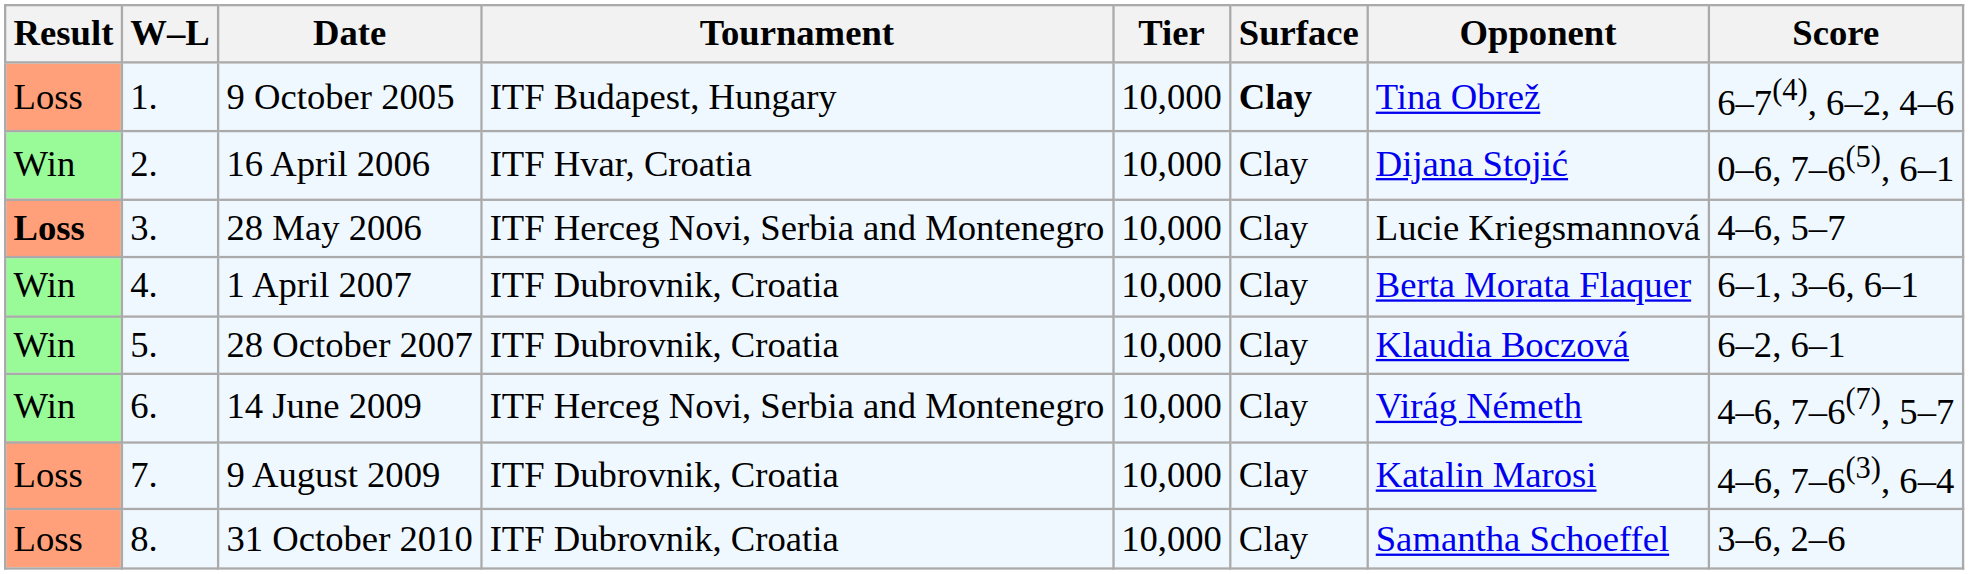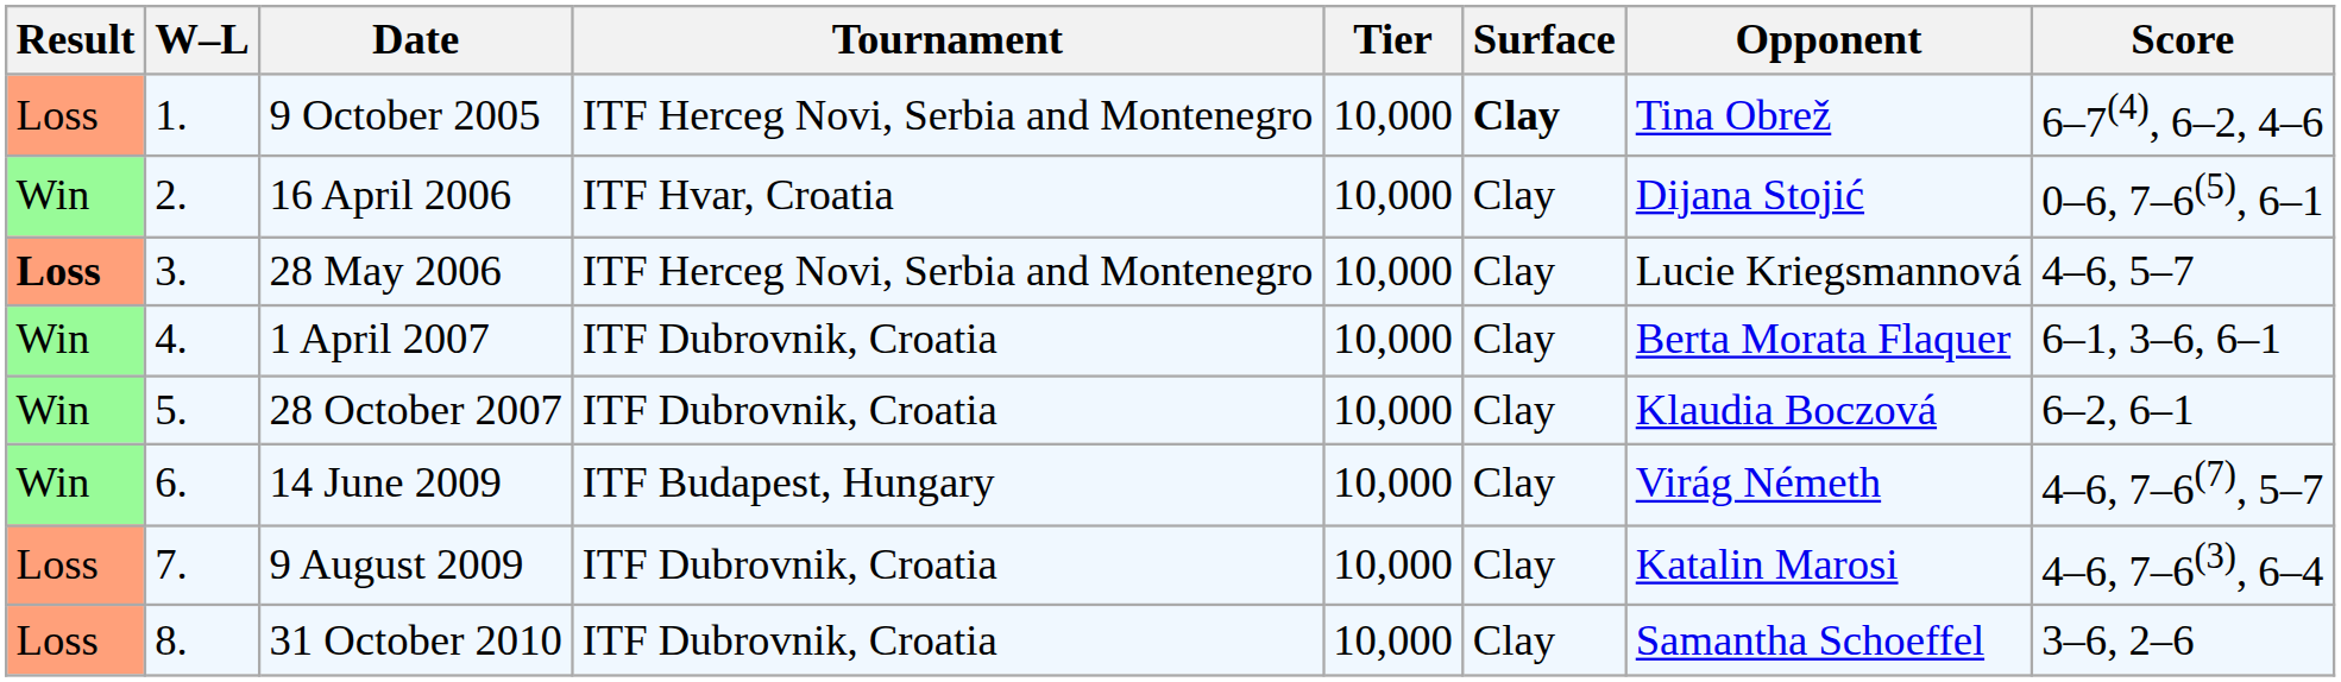 <table class="sortable wikitable">
 <tr>
 <th>Result</th>
 <th class="unsortable">W–L</th>
 <th>Date</th>
 <th>Tournament</th>
 <th>Tier</th>
 <th>Surface</th>
 <th>Opponent</th>
 <th class="unsortable">Score</th>
 </tr>
 <tr style="background:#f0f8ff;">
 <td style="background:#ffa07a;">Loss</td>
 <td>1.</td>
 <td>9 October 2005</td>
-<td>ITF Budapest, Hungary</td>
+<td>ITF Herceg Novi, Serbia and Montenegro</td>
 <td>10,000</td>
 <td><strong>Clay</strong></td>
 <td> <a href='#'>Tina Obrež</a></td>
 <td>6–7<sup>(4)</sup>, 6–2, 4–6</td>
 </tr>
 <tr style="background:#f0f8ff;">
 <td style="background:#98fb98;">Win</td>
 <td>2.</td>
 <td>16 April 2006</td>
 <td>ITF Hvar, Croatia</td>
 <td>10,000</td>
 <td>Clay</td>
 <td> <a href='#'>Dijana Stojić</a></td>
 <td>0–6, 7–6<sup>(5)</sup>, 6–1</td>
 </tr>
 <tr style="background:#f0f8ff;">
 <td style="background:#ffa07a;"><strong>Loss</strong></td>
 <td>3.</td>
 <td>28 May 2006</td>
 <td>ITF Herceg Novi, Serbia and Montenegro</td>
 <td>10,000</td>
 <td>Clay</td>
 <td> Lucie Kriegsmannová</td>
 <td>4–6, 5–7</td>
 </tr>
 <tr style="background:#f0f8ff;">
 <td style="background:#98fb98;">Win</td>
 <td>4.</td>
 <td>1 April 2007</td>
 <td>ITF Dubrovnik, Croatia</td>
 <td>10,000</td>
 <td>Clay</td>
 <td> <a href='#'>Berta Morata Flaquer</a></td>
 <td>6–1, 3–6, 6–1</td>
 </tr>
 <tr style="background:#f0f8ff;">
 <td style="background:#98fb98;">Win</td>
 <td>5.</td>
 <td>28 October 2007</td>
 <td>ITF Dubrovnik, Croatia</td>
 <td>10,000</td>
 <td>Clay</td>
 <td> <a href='#'>Klaudia Boczová</a></td>
 <td>6–2, 6–1</td>
 </tr>
 <tr style="background:#f0f8ff;">
 <td style="background:#98fb98;">Win</td>
 <td>6.</td>
 <td>14 June 2009</td>
-<td>ITF Herceg Novi, Serbia and Montenegro</td>
+<td>ITF Budapest, Hungary</td>
 <td>10,000</td>
 <td>Clay</td>
 <td> <a href='#'>Virág Németh</a></td>
 <td>4–6, 7–6<sup>(7)</sup>, 5–7</td>
 </tr>
 <tr style="background:#f0f8ff;">
 <td style="background:#ffa07a;">Loss</td>
 <td>7.</td>
 <td>9 August 2009</td>
 <td>ITF Dubrovnik, Croatia</td>
 <td>10,000</td>
 <td>Clay</td>
 <td> <a href='#'>Katalin Marosi</a></td>
 <td>4–6, 7–6<sup>(3)</sup>, 6–4</td>
 </tr>
 <tr style="background:#f0f8ff;">
 <td style="background:#ffa07a;">Loss</td>
 <td>8.</td>
 <td>31 October 2010</td>
 <td>ITF Dubrovnik, Croatia</td>
 <td>10,000</td>
 <td>Clay</td>
 <td> <a href='#'>Samantha Schoeffel</a></td>
 <td>3–6, 2–6</td>
 </tr>
 </table>
